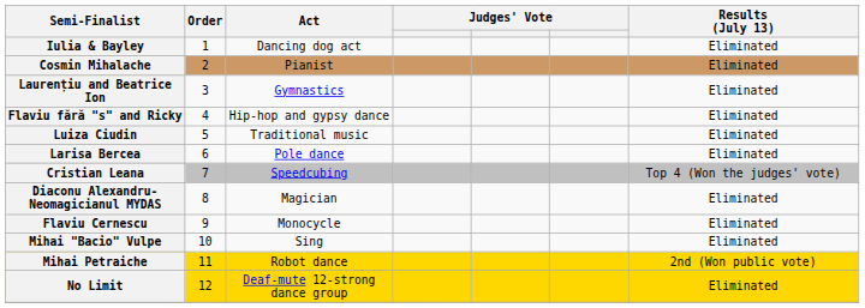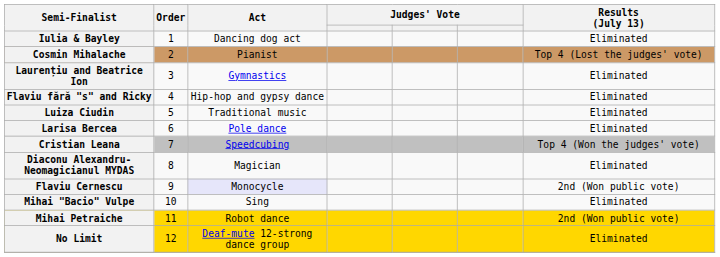 <table class="wikitable plainrowheaders sortable" style="text-align:center" width="76%;">
 <tr>
 <th scope="col" rowspan="2" class="unsortable" style="width:17em;">Semi-Finalist</th>
 <th scope="col" rowspan="2" style="width:1em;">Order</th>
 <th scope="col" rowspan="2" class="unsortable" style="width:16em;">Act</th>
 <th scope="col" colspan="3" class="unsortable" style="width:24em;">Judges' Vote</th>
 <th scope="col" rowspan="2" style="width:23em;">Results <br> (July 13)</th>
 </tr>
 <tr>
 <th scope="col" class="unsortable" style="width:6em;"></th>
 <th scope="col" class="unsortable" style="width:6em;"></th>
 <th scope="col" class="unsortable" style="width:6em;"></th>
 </tr>
 <tr>
 <th scope="row">Iulia & Bayley</th>
 <td>1</td>
 <td>Dancing dog act</td>
 <td></td>
 <td></td>
 <td></td>
 <td>Eliminated</td>
 </tr>
 <tr style="background:#c96;">
 <th scope="row">Cosmin Mihalache</th>
 <td>2</td>
 <td>Pianist</td>
 <td></td>
 <td></td>
 <td></td>
-<td>Eliminated</td>
+<td>Top 4 (Lost the judges' vote)</td>
 </tr>
 <tr>
 <th scope="row">Laurențiu and Beatrice Ion</th>
 <td>3</td>
 <td><a href='#'>Gymnastics</a></td>
 <td></td>
 <td></td>
 <td></td>
 <td>Eliminated</td>
 </tr>
 <tr>
 <th scope="row">Flaviu fără "s" and Ricky</th>
 <td>4</td>
 <td>Hip-hop and gypsy dance</td>
 <td></td>
 <td></td>
 <td></td>
 <td>Eliminated</td>
 </tr>
 <tr>
 <th scope="row">Luiza Ciudin</th>
 <td>5</td>
 <td>Traditional music</td>
 <td></td>
 <td></td>
 <td></td>
 <td>Eliminated</td>
 </tr>
 <tr>
 <th scope="row">Larisa Bercea</th>
 <td>6</td>
 <td><a href='#'>Pole dance</a></td>
 <td></td>
 <td></td>
 <td></td>
 <td>Eliminated</td>
 </tr>
 <tr style="background:silver;">
 <th scope="row">Cristian Leana</th>
 <td>7</td>
 <td><a href='#'>Speedcubing</a></td>
 <td></td>
 <td></td>
 <td></td>
 <td>Top 4 (Won the judges' vote)</td>
 </tr>
 <tr>
 <th scope="row">Diaconu Alexandru-Neomagicianul MYDAS</th>
 <td>8</td>
 <td>Magician</td>
 <td></td>
 <td></td>
 <td></td>
 <td>Eliminated</td>
 </tr>
 <tr>
 <th scope="row">Flaviu Cernescu</th>
 <td>9</td>
-<td>Monocycle</td>
+<td style="background: lavender;">Monocycle</td>
 <td></td>
 <td></td>
 <td></td>
-<td>Eliminated</td>
+<td>2nd (Won public vote)</td>
 </tr>
 <tr>
 <th scope="row">Mihai "Bacio" Vulpe</th>
 <td>10</td>
 <td>Sing</td>
 <td></td>
 <td></td>
 <td></td>
 <td>Eliminated</td>
 </tr>
 <tr style="background:gold;">
 <th scope="row">Mihai Petraiche</th>
 <td>11</td>
 <td>Robot dance</td>
 <td></td>
 <td></td>
 <td></td>
 <td>2nd (Won public vote)</td>
 </tr>
 <tr style="background:gold;">
 <th scope="row">No Limit</th>
 <td>12</td>
 <td><a href='#'>Deaf-mute</a> 12-strong dance group</td>
 <td></td>
 <td></td>
 <td></td>
 <td>Eliminated</td>
 </tr>
 <tr>
 </tr>
 </table>
